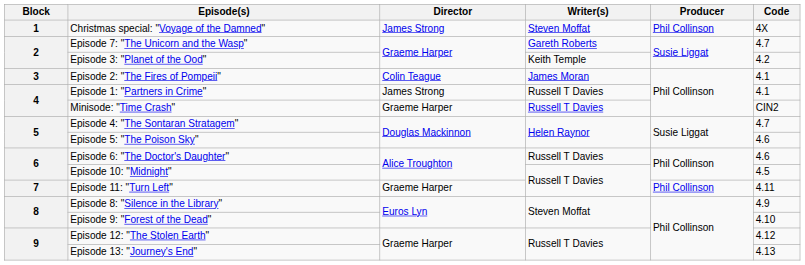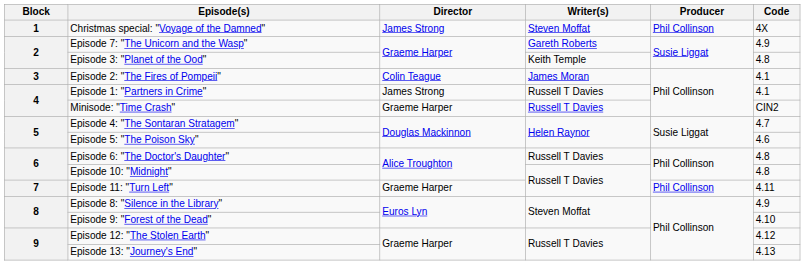 <table class="wikitable" style="width:100%; margin-right:0;">
 <tr>
 <th style="width:8%">Block</th>
 <th>Episode(s)</th>
 <th>Director</th>
 <th>Writer(s)</th>
 <th>Producer</th>
 <th>Code</th>
 </tr>
 <tr>
 <th>1</th>
 <td>Christmas special: "<a href='#'>Voyage of the Damned</a>"</td>
 <td><a href='#'>James Strong</a></td>
 <td><a href='#'>Steven Moffat</a></td>
 <td><a href='#'>Phil Collinson</a></td>
 <td>4X</td>
 </tr>
 <tr>
 <th rowspan="2">2</th>
 <td>Episode 7: "<a href='#'>The Unicorn and the Wasp</a>"</td>
 <td rowspan="2"><a href='#'>Graeme Harper</a></td>
 <td><a href='#'>Gareth Roberts</a></td>
 <td rowspan="2"><a href='#'>Susie Liggat</a></td>
-<td>4.7</td>
+<td>4.9</td>
 </tr>
 <tr>
 <td>Episode 3: "<a href='#'>Planet of the Ood</a>"</td>
 <td>Keith Temple</td>
-<td>4.2</td>
+<td>4.8</td>
 </tr>
 <tr>
 <th>3</th>
 <td>Episode 2: "<a href='#'>The Fires of Pompeii</a>"</td>
 <td><a href='#'>Colin Teague</a></td>
 <td><a href='#'>James Moran</a></td>
 <td rowspan="3">Phil Collinson</td>
 <td>4.1</td>
 </tr>
 <tr>
 <th rowspan="2">4</th>
 <td>Episode 1: "<a href='#'>Partners in Crime</a>"</td>
 <td>James Strong</td>
 <td>Russell T Davies</td>
 <td>4.1</td>
 </tr>
 <tr>
 <td>Minisode: "<a href='#'>Time Crash</a>"</td>
 <td>Graeme Harper</td>
 <td><a href='#'>Russell T Davies</a></td>
 <td>CIN2</td>
 </tr>
 <tr>
 <th rowspan="2">5</th>
 <td>Episode 4: "<a href='#'>The Sontaran Stratagem</a>"</td>
 <td rowspan="2"><a href='#'>Douglas Mackinnon</a></td>
 <td rowspan="2"><a href='#'>Helen Raynor</a></td>
 <td rowspan="2">Susie Liggat</td>
 <td>4.7</td>
 </tr>
 <tr>
 <td>Episode 5: "<a href='#'>The Poison Sky</a>"</td>
 <td>4.6</td>
 </tr>
 <tr>
 <th rowspan="2">6</th>
 <td>Episode 6: "<a href='#'>The Doctor's Daughter</a>"</td>
 <td rowspan="2"><a href='#'>Alice Troughton</a></td>
 <td>Russell T Davies</td>
 <td rowspan="2">Phil Collinson</td>
-<td>4.6</td>
+<td>4.8</td>
 </tr>
 <tr>
 <td>Episode 10: "<a href='#'>Midnight</a>"</td>
 <td rowspan="2">Russell T Davies</td>
-<td>4.5</td>
+<td>4.8</td>
 </tr>
 <tr>
 <th>7</th>
 <td>Episode 11: "<a href='#'>Turn Left</a>"</td>
 <td>Graeme Harper</td>
 <td><a href='#'>Phil Collinson</a></td>
 <td>4.11</td>
 </tr>
 <tr>
 <th rowspan="2">8</th>
 <td>Episode 8: "<a href='#'>Silence in the Library</a>"</td>
 <td rowspan="2"><a href='#'>Euros Lyn</a></td>
 <td rowspan="2">Steven Moffat</td>
 <td rowspan="4">Phil Collinson</td>
 <td>4.9</td>
 </tr>
 <tr>
 <td>Episode 9: "<a href='#'>Forest of the Dead</a>"</td>
 <td>4.10</td>
 </tr>
 <tr>
 <th rowspan="2">9</th>
 <td>Episode 12: "<a href='#'>The Stolen Earth</a>"</td>
 <td rowspan="2">Graeme Harper</td>
 <td rowspan="2">Russell T Davies</td>
 <td>4.12</td>
 </tr>
 <tr>
 <td>Episode 13: "<a href='#'>Journey's End</a>"</td>
 <td>4.13</td>
 </tr>
 </table>
